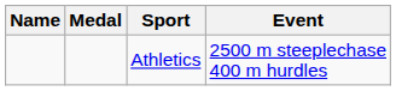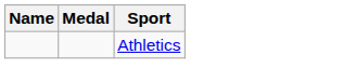 <table class="wikitable sortable" style="font-size:90%">
 <tr>
 <th>Name</th>
 <th>Medal</th>
 <th>Sport</th>
-<th>Event</th>
 </tr>
 <tr>
 <td></td>
 <td><br></td>
 <td><a href='#'>Athletics</a></td>
-<td><a href='#'>2500 m steeplechase</a><br><a href='#'>400 m hurdles</a></td>
 </tr>
 </table>
